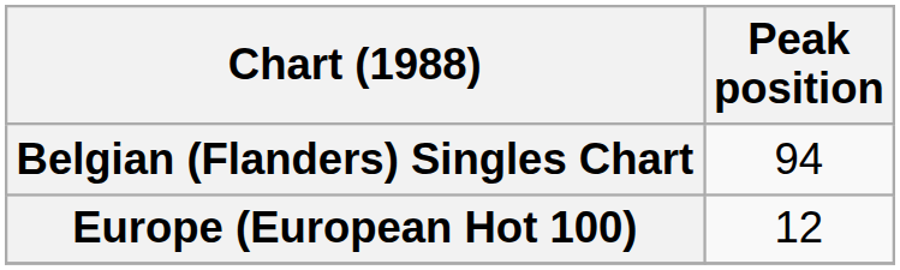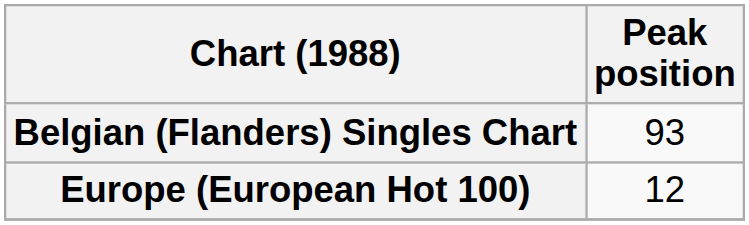 <table class="wikitable sortable plainrowheaders">
 <tr>
 <th>Chart (1988)</th>
 <th>Peak <br> position</th>
 </tr>
 <tr>
 <th scope="row">Belgian (Flanders) Singles Chart</th>
-<td align="center">94</td>
+<td align="center">93</td>
 </tr>
 <tr>
 <th scope="row">Europe (European Hot 100)</th>
 <td align="center">12</td>
 </tr>
 <tr>
 </tr>
 </table>
